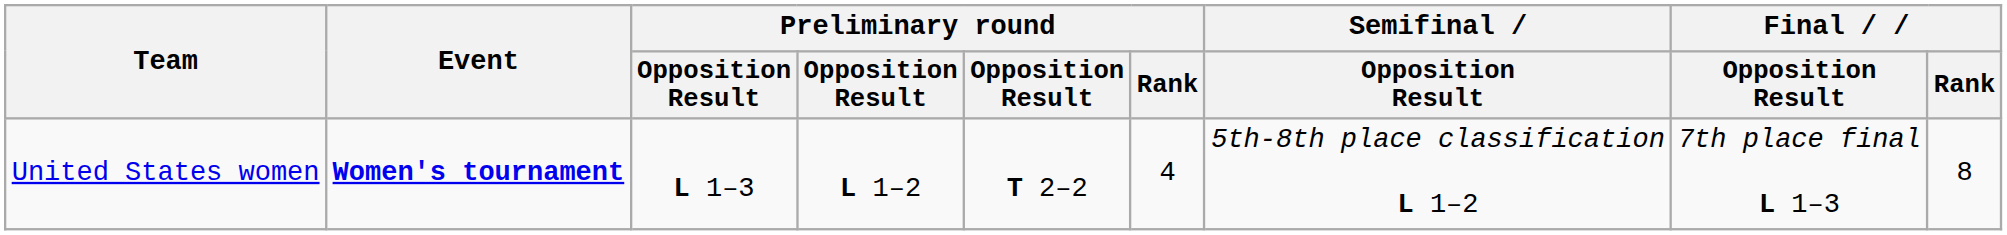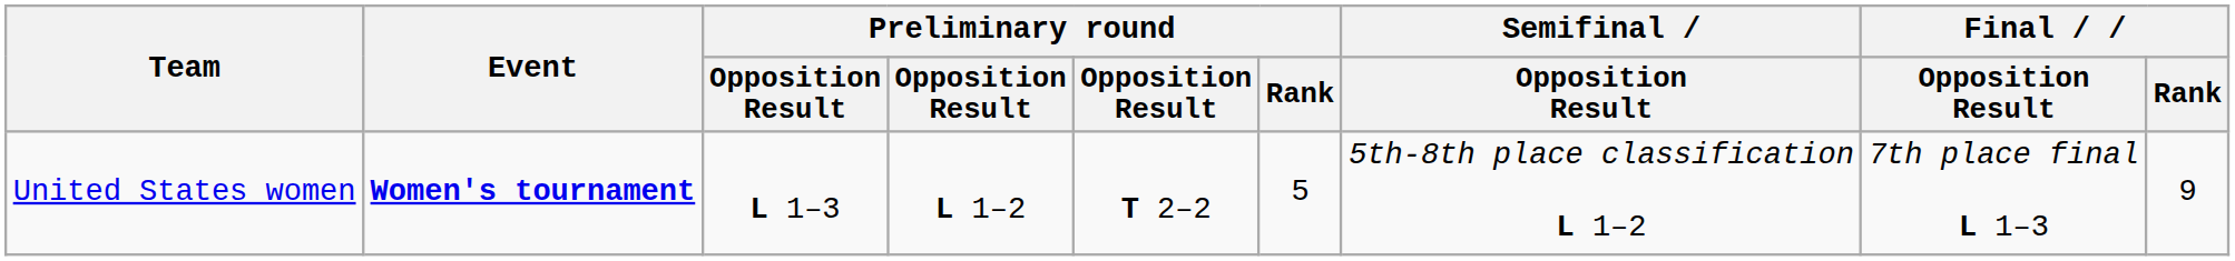 <table class=wikitable style=font-size:90%;text-align:center>
 <tr>
 <th rowspan=2>Team</th>
 <th rowspan=2>Event</th>
 <th colspan=4>Preliminary round</th>
 <th>Semifinal / </th>
 <th colspan=2>Final /  / </th>
 </tr>
 <tr style=font-size:95%>
 <th>Opposition<br>Result</th>
 <th>Opposition<br>Result</th>
 <th>Opposition<br>Result</th>
 <th>Rank</th>
 <th>Opposition<br>Result</th>
 <th>Opposition<br>Result</th>
 <th>Rank</th>
 </tr>
 <tr>
 <td align=left><a href='#'>United States women</a></td>
 <td align=left><strong><a href='#'>Women's tournament</a></strong></td>
 <td><br><strong>L</strong> 1–3</td>
 <td><br><strong>L</strong> 1–2</td>
 <td><br><strong>T</strong> 2–2</td>
-<td>4</td>
+<td>5</td>
 <td><em>5th-8th place classification</em><br><br><strong>L</strong> 1–2</td>
 <td><em>7th place final</em><br><br><strong>L</strong> 1–3</td>
-<td>8</td>
+<td>9</td>
 </tr>
 </table>
